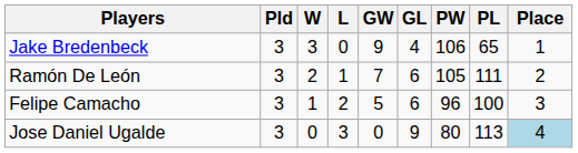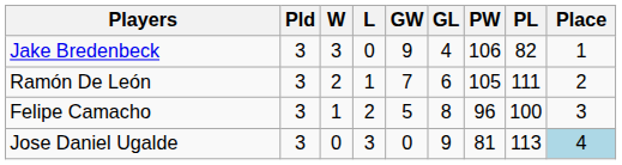 <table class=wikitable style="text-align:center">
 <tr>
 <th width=220>Players</th>
 <th width=20>Pld</th>
 <th width=20>W</th>
 <th width=20>L</th>
 <th width=20>GW</th>
 <th width=20>GL</th>
 <th width=20>PW</th>
 <th width=20>PL</th>
 <th width=50>Place</th>
 </tr>
 <tr>
 <td align=left> <a href='#'>Jake Bredenbeck</a></td>
 <td>3</td>
 <td>3</td>
 <td>0</td>
 <td>9</td>
 <td>4</td>
 <td>106</td>
-<td>65</td>
+<td>82</td>
 <td>1</td>
 </tr>
 <tr>
 <td align=left> Ramón De León</td>
 <td>3</td>
 <td>2</td>
 <td>1</td>
 <td>7</td>
 <td>6</td>
 <td>105</td>
 <td>111</td>
 <td>2</td>
 </tr>
 <tr>
 <td align=left> Felipe Camacho</td>
 <td>3</td>
 <td>1</td>
 <td>2</td>
 <td>5</td>
-<td>6</td>
+<td>8</td>
 <td>96</td>
 <td>100</td>
 <td>3</td>
 </tr>
 <tr>
 <td align=left> Jose Daniel Ugalde</td>
 <td>3</td>
 <td>0</td>
 <td>3</td>
 <td>0</td>
 <td>9</td>
-<td>80</td>
+<td>81</td>
 <td>113</td>
 <td style="background: lightblue;">4</td>
 </tr>
 </table>
